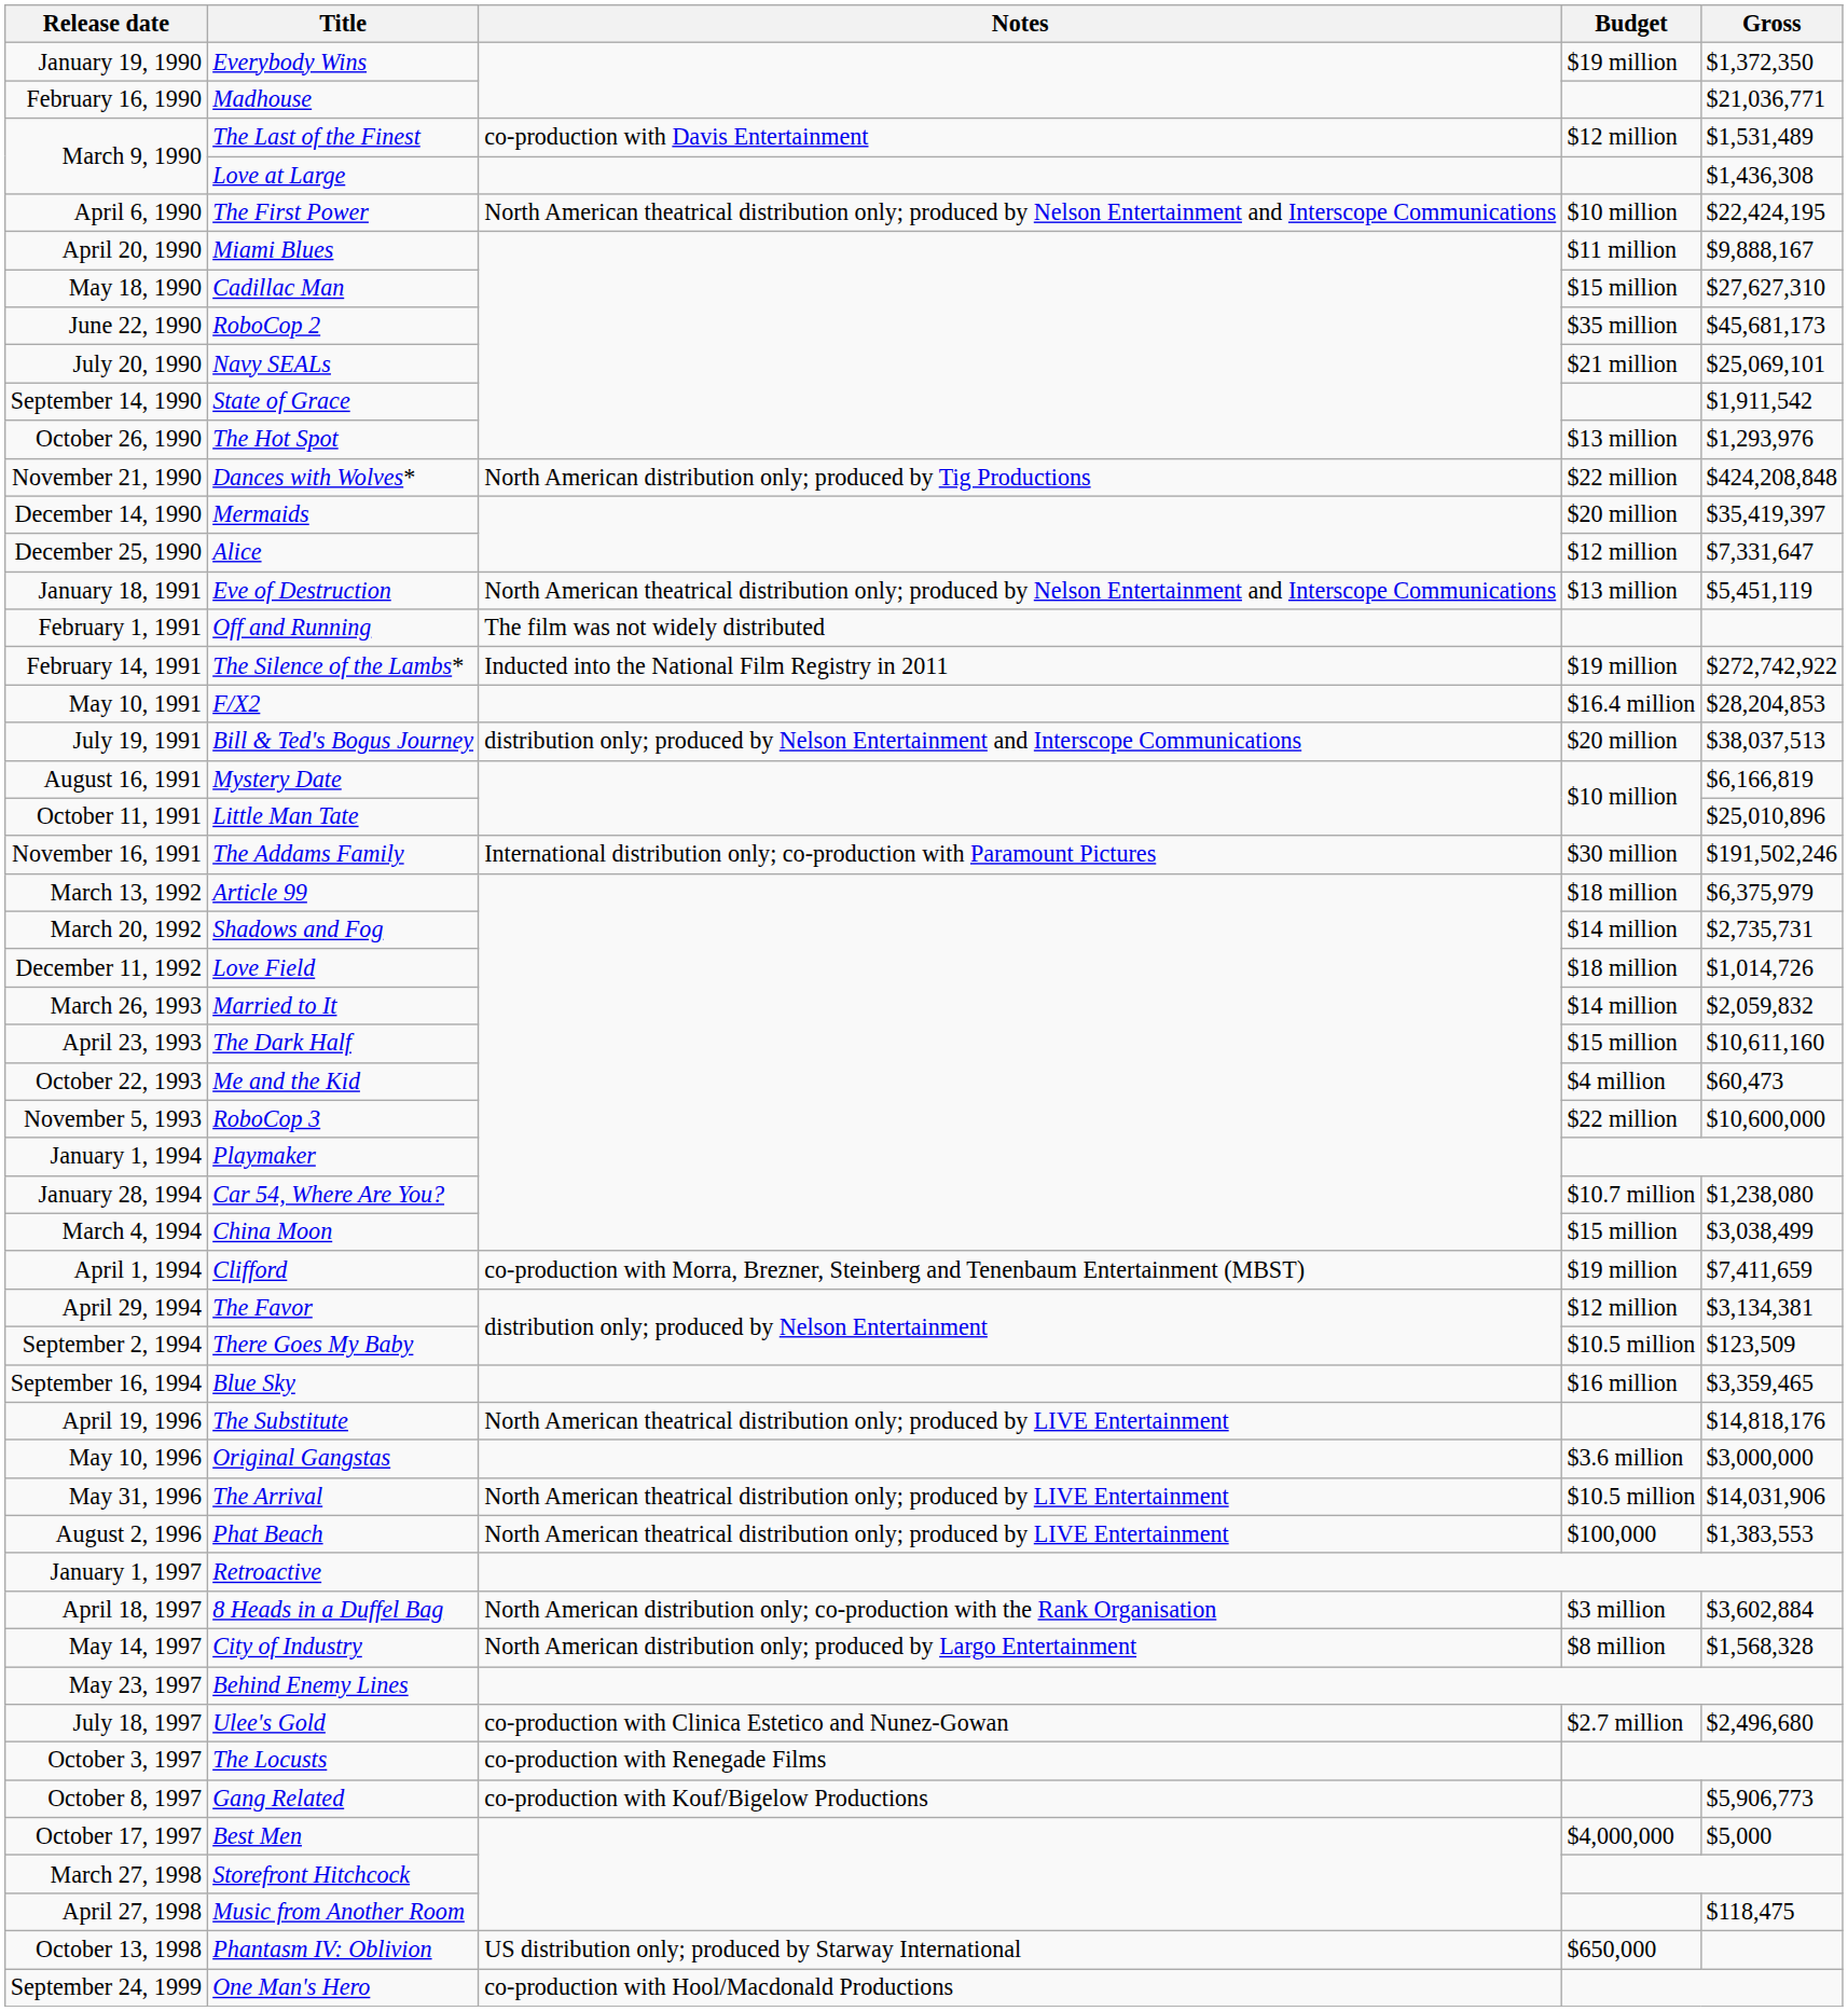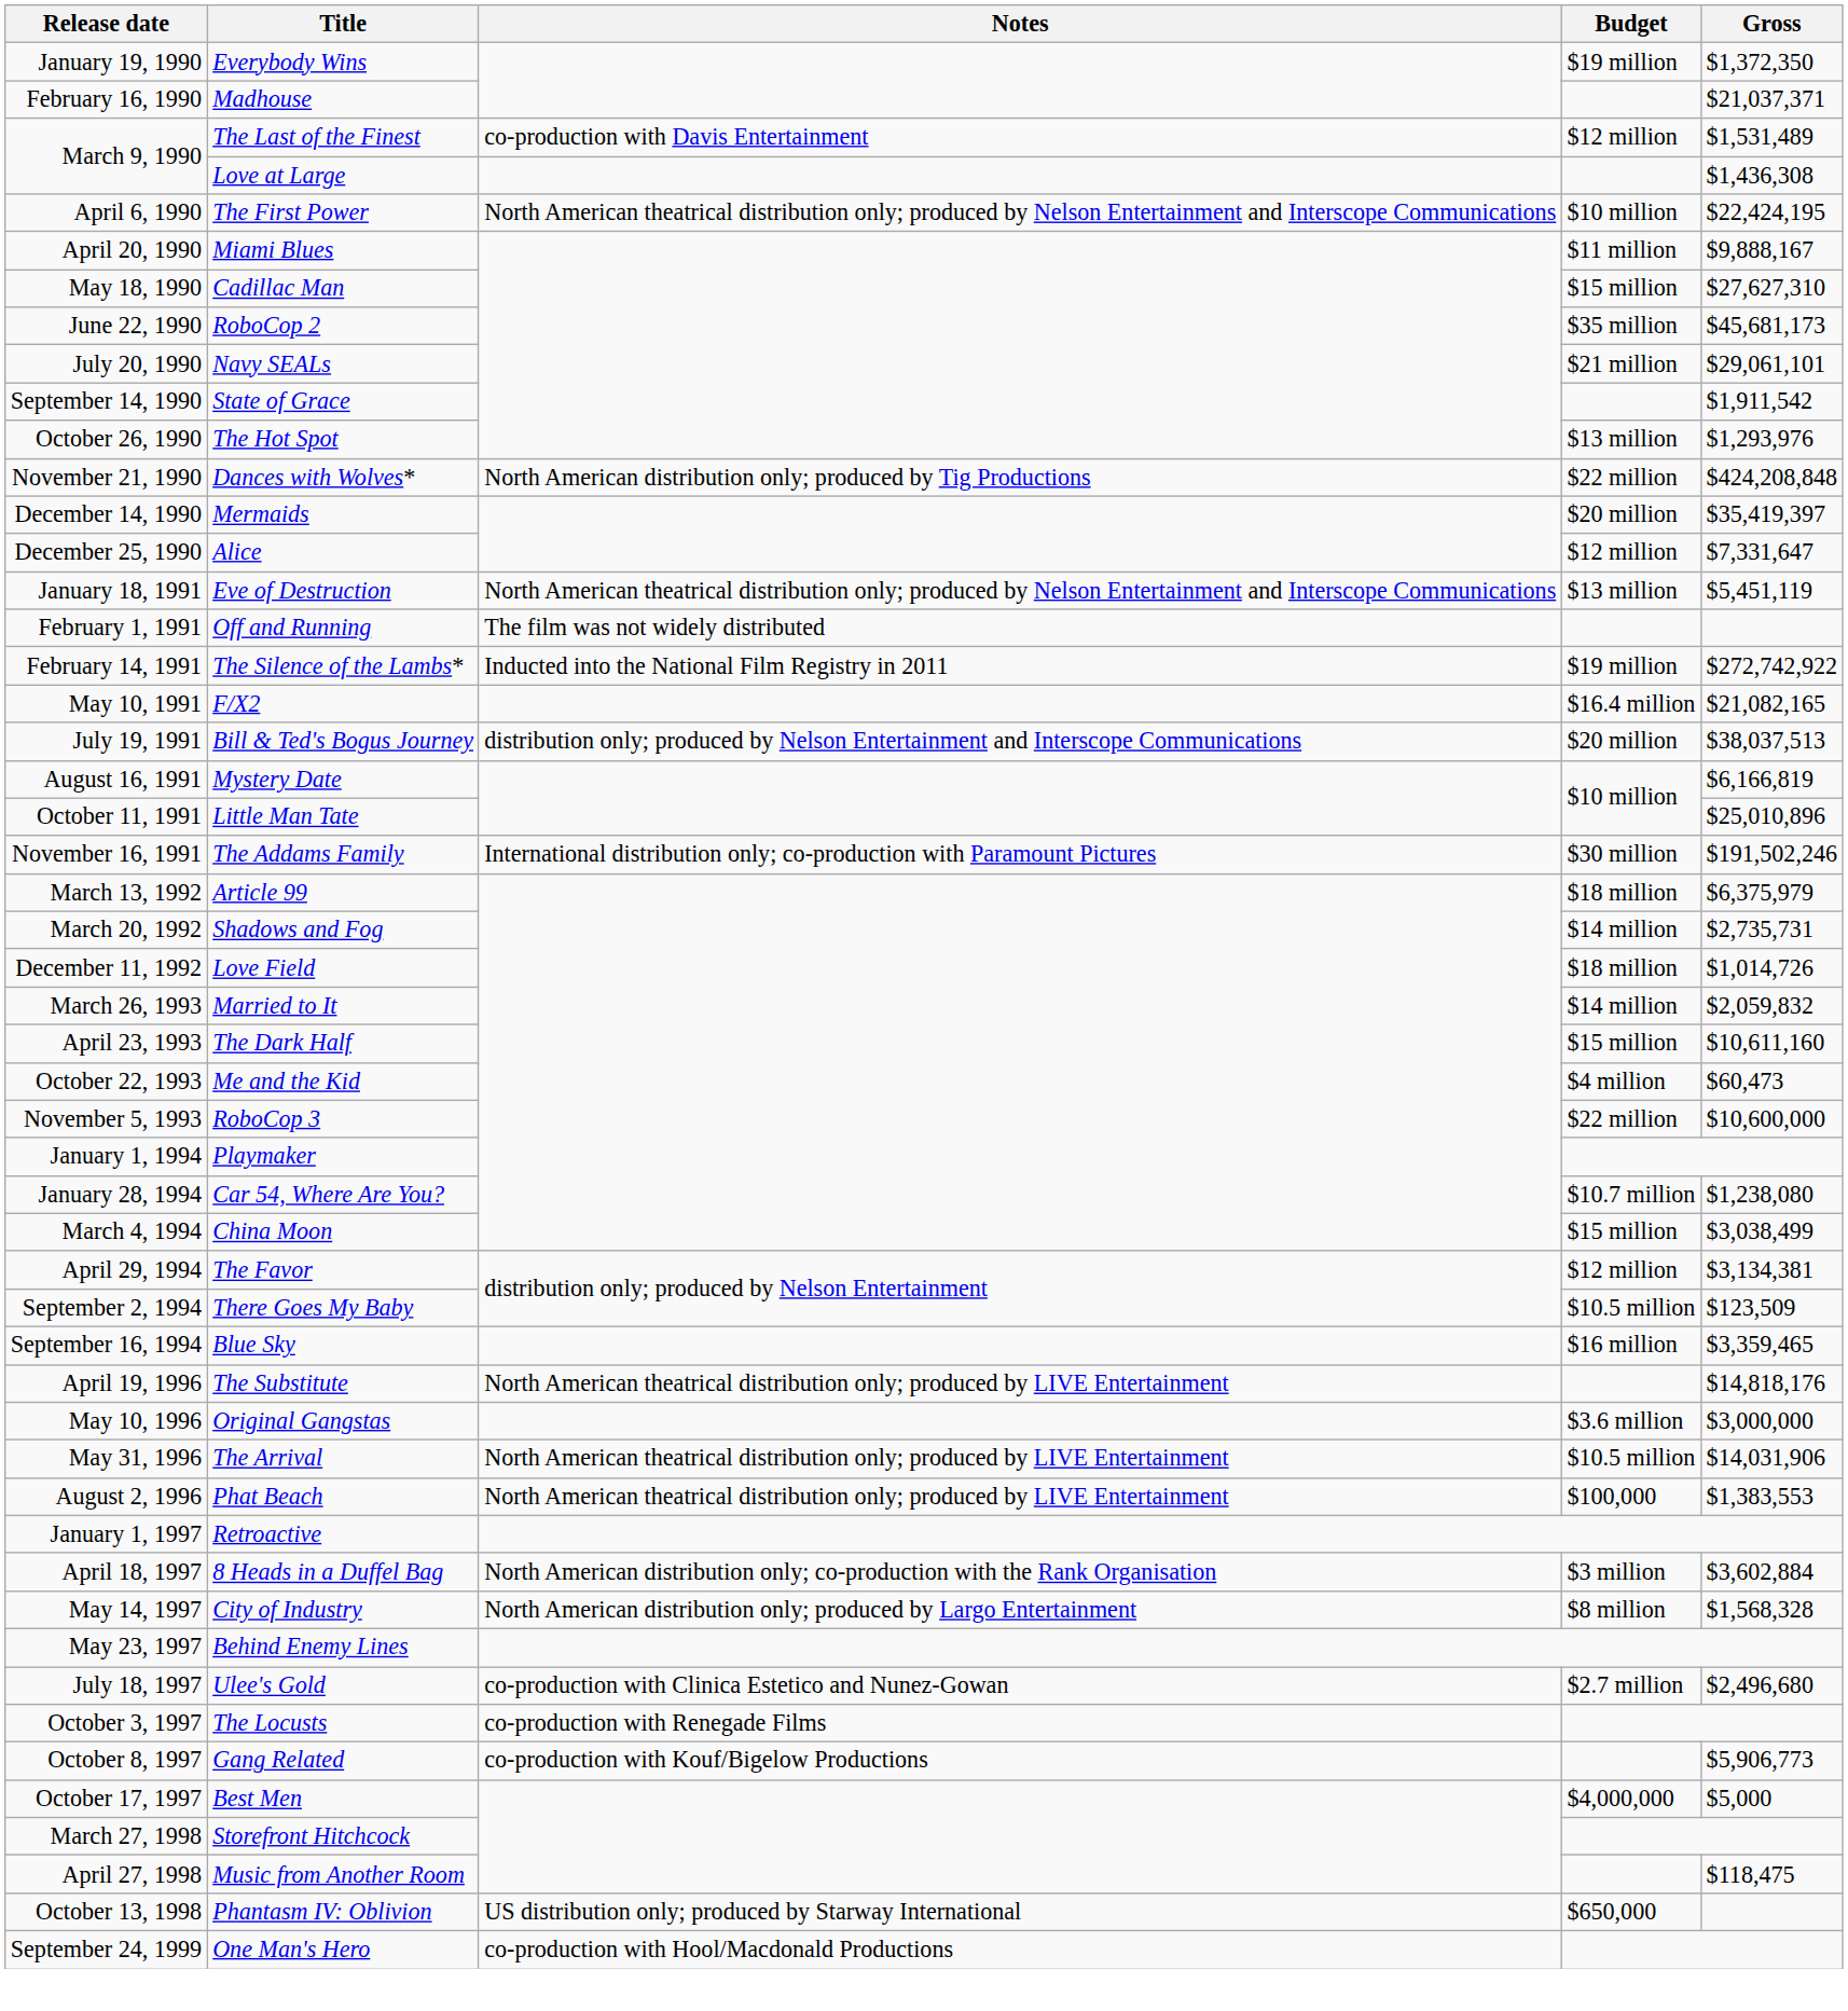 <table class="wikitable sortable">
 <tr>
 <th>Release date</th>
 <th>Title</th>
 <th>Notes</th>
 <th>Budget</th>
 <th>Gross</th>
 </tr>
 <tr>
 <td style="text-align:right;">January 19, 1990</td>
 <td><em><a href='#'>Everybody Wins</a></em></td>
 <td rowspan="2"></td>
 <td>$19 million</td>
 <td>$1,372,350</td>
 </tr>
 <tr>
 <td style="text-align:right;">February 16, 1990</td>
 <td><em><a href='#'>Madhouse</a></em></td>
 <td></td>
-<td>$21,036,771</td>
+<td>$21,037,371</td>
 </tr>
 <tr>
 <td style="text-align:right;" rowspan="2">March 9, 1990</td>
 <td><em><a href='#'>The Last of the Finest</a></em></td>
 <td>co-production with <a href='#'>Davis Entertainment</a></td>
 <td>$12 million</td>
 <td>$1,531,489</td>
 </tr>
 <tr>
 <td><em><a href='#'>Love at Large</a></em></td>
 <td></td>
 <td></td>
 <td>$1,436,308</td>
 </tr>
 <tr>
 <td style="text-align:right;">April 6, 1990</td>
 <td><em><a href='#'>The First Power</a></em></td>
 <td>North American theatrical distribution only; produced by <a href='#'>Nelson Entertainment</a> and <a href='#'>Interscope Communications</a></td>
 <td>$10 million</td>
 <td>$22,424,195</td>
 </tr>
 <tr>
 <td style="text-align:right;">April 20, 1990</td>
 <td><em><a href='#'>Miami Blues</a></em></td>
 <td rowspan="6"></td>
 <td>$11 million</td>
 <td>$9,888,167</td>
 </tr>
 <tr>
 <td style="text-align:right;">May 18, 1990</td>
 <td><em><a href='#'>Cadillac Man</a></em></td>
 <td>$15 million</td>
 <td>$27,627,310</td>
 </tr>
 <tr>
 <td style="text-align:right;">June 22, 1990</td>
 <td><em><a href='#'>RoboCop 2</a></em></td>
 <td>$35 million</td>
 <td>$45,681,173</td>
 </tr>
 <tr>
 <td style="text-align:right;">July 20, 1990</td>
 <td><em><a href='#'>Navy SEALs</a></em></td>
 <td>$21 million</td>
-<td>$25,069,101</td>
+<td>$29,061,101</td>
 </tr>
 <tr>
 <td style="text-align:right;">September 14, 1990</td>
 <td><em><a href='#'>State of Grace</a></em></td>
 <td></td>
 <td>$1,911,542</td>
 </tr>
 <tr>
 <td style="text-align:right;">October 26, 1990</td>
 <td><em><a href='#'>The Hot Spot</a></em></td>
 <td>$13 million</td>
 <td>$1,293,976</td>
 </tr>
 <tr>
 <td style="text-align:right;">November 21, 1990</td>
 <td><em><a href='#'>Dances with Wolves</a></em>*</td>
 <td>North American distribution only; produced by <a href='#'>Tig Productions</a></td>
 <td>$22 million</td>
 <td>$424,208,848</td>
 </tr>
 <tr>
 <td style="text-align:right;">December 14, 1990</td>
 <td><em><a href='#'>Mermaids</a></em></td>
 <td rowspan="2"></td>
 <td>$20 million</td>
 <td>$35,419,397</td>
 </tr>
 <tr>
 <td style="text-align:right;">December 25, 1990</td>
 <td><em><a href='#'>Alice</a></em></td>
 <td>$12 million</td>
 <td>$7,331,647</td>
 </tr>
 <tr>
 <td style="text-align:right;">January 18, 1991</td>
 <td><em><a href='#'>Eve of Destruction</a></em></td>
 <td>North American theatrical distribution only; produced by <a href='#'>Nelson Entertainment</a> and <a href='#'>Interscope Communications</a></td>
 <td>$13 million</td>
 <td>$5,451,119</td>
 </tr>
 <tr>
 <td style="text-align:right;">February 1, 1991</td>
 <td><em><a href='#'>Off and Running</a></em></td>
 <td>The film was not widely distributed</td>
 <td></td>
 </tr>
 <tr>
 <td style="text-align:right;">February 14, 1991</td>
 <td><em><a href='#'>The Silence of the Lambs</a></em>*</td>
 <td>Inducted into the National Film Registry in 2011</td>
 <td>$19 million</td>
 <td>$272,742,922</td>
 </tr>
 <tr>
 <td style="text-align:right;">May 10, 1991</td>
 <td><em><a href='#'>F/X2</a></em></td>
 <td></td>
 <td>$16.4 million</td>
-<td>$28,204,853</td>
+<td>$21,082,165</td>
 </tr>
 <tr>
 <td style="text-align:right;">July 19, 1991</td>
 <td><em><a href='#'>Bill & Ted's Bogus Journey</a></em></td>
 <td>distribution only; produced by <a href='#'>Nelson Entertainment</a> and <a href='#'>Interscope Communications</a></td>
 <td>$20 million</td>
 <td>$38,037,513</td>
 </tr>
 <tr>
 <td style="text-align:right;">August 16, 1991</td>
 <td><em><a href='#'>Mystery Date</a></em></td>
 <td rowspan="2"></td>
 <td rowspan="2">$10 million</td>
 <td>$6,166,819</td>
 </tr>
 <tr>
 <td style="text-align:right;">October 11, 1991</td>
 <td><em><a href='#'>Little Man Tate</a></em></td>
 <td>$25,010,896</td>
 </tr>
 <tr>
 <td style="text-align:right;">November 16, 1991</td>
 <td><em><a href='#'>The Addams Family</a></em></td>
 <td>International distribution only; co-production with <a href='#'>Paramount Pictures</a></td>
 <td>$30 million</td>
 <td>$191,502,246</td>
 </tr>
 <tr>
 <td style="text-align:right;">March 13, 1992</td>
 <td><em><a href='#'>Article 99</a></em></td>
 <td rowspan="10"></td>
 <td>$18 million</td>
 <td>$6,375,979</td>
 </tr>
 <tr>
 <td style="text-align:right;">March 20, 1992</td>
 <td><em><a href='#'>Shadows and Fog</a></em></td>
 <td>$14 million</td>
 <td>$2,735,731</td>
 </tr>
 <tr>
 <td style="text-align:right;">December 11, 1992</td>
 <td><em><a href='#'>Love Field</a></em></td>
 <td>$18 million</td>
 <td>$1,014,726</td>
 </tr>
 <tr>
 <td style="text-align:right;">March 26, 1993</td>
 <td><em><a href='#'>Married to It</a></em></td>
 <td>$14 million</td>
 <td>$2,059,832</td>
 </tr>
 <tr>
 <td style="text-align:right;">April 23, 1993</td>
 <td><em><a href='#'>The Dark Half</a></em></td>
 <td>$15 million</td>
 <td>$10,611,160</td>
 </tr>
 <tr>
 <td style="text-align:right;">October 22, 1993</td>
 <td><em><a href='#'>Me and the Kid</a></em></td>
 <td>$4 million</td>
 <td>$60,473</td>
 </tr>
 <tr>
 <td style="text-align:right;">November 5, 1993</td>
 <td><em><a href='#'>RoboCop 3</a></em></td>
 <td>$22 million</td>
 <td>$10,600,000</td>
 </tr>
 <tr>
 <td style="text-align:right;">January 1, 1994</td>
 <td><em><a href='#'>Playmaker</a></em></td>
 <td colspan="2"></td>
 </tr>
 <tr>
 <td style="text-align:right;">January 28, 1994</td>
 <td><em><a href='#'>Car 54, Where Are You?</a></em></td>
 <td>$10.7 million</td>
 <td>$1,238,080</td>
 </tr>
 <tr>
 <td style="text-align:right;">March 4, 1994</td>
 <td><em><a href='#'>China Moon</a></em></td>
 <td>$15 million</td>
 <td>$3,038,499</td>
-</tr>
-<tr>
-<td style="text-align:right;">April 1, 1994</td>
-<td><em><a href='#'>Clifford</a></em></td>
-<td>co-production with Morra, Brezner, Steinberg and Tenenbaum Entertainment (MBST)</td>
-<td>$19 million</td>
-<td>$7,411,659</td>
 </tr>
 <tr>
 <td style="text-align:right;">April 29, 1994</td>
 <td><em><a href='#'>The Favor</a></em></td>
 <td rowspan=2>distribution only; produced by <a href='#'>Nelson Entertainment</a></td>
 <td>$12 million</td>
 <td>$3,134,381</td>
 </tr>
 <tr>
 <td style="text-align:right;">September 2, 1994</td>
 <td><em><a href='#'>There Goes My Baby</a></em></td>
 <td>$10.5 million</td>
 <td>$123,509</td>
 </tr>
 <tr>
 <td style="text-align:right;">September 16, 1994</td>
 <td><em><a href='#'>Blue Sky</a></em></td>
 <td></td>
 <td>$16 million</td>
 <td>$3,359,465</td>
 </tr>
 <tr>
 <td style="text-align:right;">April 19, 1996</td>
 <td><em><a href='#'>The Substitute</a></em></td>
 <td>North American theatrical distribution only; produced by <a href='#'>LIVE Entertainment</a></td>
 <td></td>
 <td>$14,818,176</td>
 </tr>
 <tr>
 <td style="text-align:right;">May 10, 1996</td>
 <td><em><a href='#'>Original Gangstas</a></em></td>
 <td></td>
 <td>$3.6 million</td>
 <td>$3,000,000</td>
 </tr>
 <tr>
 <td style="text-align:right;">May 31, 1996</td>
 <td><em><a href='#'>The Arrival</a></em></td>
 <td>North American theatrical distribution only; produced by <a href='#'>LIVE Entertainment</a></td>
 <td>$10.5 million</td>
 <td>$14,031,906</td>
 </tr>
 <tr>
 <td style="text-align:right;">August 2, 1996</td>
 <td><em><a href='#'>Phat Beach</a></em></td>
 <td>North American theatrical distribution only; produced by <a href='#'>LIVE Entertainment</a></td>
 <td>$100,000</td>
 <td>$1,383,553</td>
 </tr>
 <tr>
 <td style="text-align:right;">January 1, 1997</td>
 <td><em><a href='#'>Retroactive</a></em></td>
 <td colspan="3"></td>
 </tr>
 <tr>
 <td style="text-align:right;">April 18, 1997</td>
 <td><em><a href='#'>8 Heads in a Duffel Bag</a></em></td>
 <td>North American distribution only; co-production with the <a href='#'>Rank Organisation</a></td>
 <td>$3 million</td>
 <td>$3,602,884</td>
 </tr>
 <tr>
 <td style="text-align:right;">May 14, 1997</td>
 <td><em><a href='#'>City of Industry</a></em></td>
 <td>North American distribution only; produced by <a href='#'>Largo Entertainment</a></td>
 <td>$8 million</td>
 <td>$1,568,328</td>
 </tr>
 <tr>
 <td style="text-align:right;">May 23, 1997</td>
 <td><em><a href='#'>Behind Enemy Lines</a></em></td>
 <td colspan="3"></td>
 </tr>
 <tr>
 <td style="text-align:right;">July 18, 1997</td>
 <td><em><a href='#'>Ulee's Gold</a></em></td>
 <td>co-production with Clinica Estetico and Nunez-Gowan</td>
 <td>$2.7 million</td>
 <td>$2,496,680</td>
 </tr>
 <tr>
 <td style="text-align:right;">October 3, 1997</td>
 <td><em><a href='#'>The Locusts</a></em></td>
 <td>co-production with Renegade Films</td>
 <td colspan="2"></td>
 </tr>
 <tr>
 <td style="text-align:right;">October 8, 1997</td>
 <td><em><a href='#'>Gang Related</a></em></td>
 <td>co-production with Kouf/Bigelow Productions</td>
 <td></td>
 <td>$5,906,773</td>
 </tr>
 <tr>
 <td style="text-align:right;">October 17, 1997</td>
 <td><em><a href='#'>Best Men</a></em></td>
 <td rowspan="3"></td>
 <td>$4,000,000</td>
 <td>$5,000</td>
 </tr>
 <tr>
 <td style="text-align:right;">March 27, 1998</td>
 <td><em><a href='#'>Storefront Hitchcock</a></em></td>
 <td colspan="2"></td>
 </tr>
 <tr>
 <td style="text-align:right;">April 27, 1998</td>
 <td><em><a href='#'>Music from Another Room</a></em></td>
 <td></td>
 <td>$118,475</td>
 </tr>
 <tr>
 <td style="text-align:right;">October 13, 1998</td>
 <td><em><a href='#'>Phantasm IV: Oblivion</a></em></td>
 <td>US distribution only; produced by Starway International</td>
 <td>$650,000</td>
 <td></td>
 </tr>
 <tr>
 <td style="text-align:right;">September 24, 1999</td>
 <td><em><a href='#'>One Man's Hero</a></em></td>
 <td>co-production with Hool/Macdonald Productions</td>
 <td colspan="2"></td>
 </tr>
 </table>
